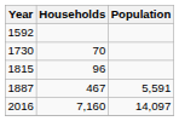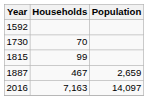 <table class="wikitable">
 <tr>
 <th>Year</th>
 <th>Households</th>
 <th>Population</th>
 </tr>
 <tr>
 <td>1592</td>
 <td style="text-align:right"></td>
 <td style="text-align:right"></td>
 </tr>
 <tr>
 <td>1730</td>
 <td style="text-align:right">70</td>
 <td style="text-align:right"></td>
 </tr>
 <tr>
 <td>1815</td>
-<td style="text-align:right">96</td>
+<td style="text-align:right">99</td>
 <td style="text-align:right"></td>
 </tr>
 <tr>
 <td>1887</td>
 <td style="text-align:right">467</td>
-<td style="text-align:right">5,591</td>
+<td style="text-align:right">2,659</td>
 </tr>
 <tr>
 <td>2016</td>
-<td style="text-align:right">7,160</td>
+<td style="text-align:right">7,163</td>
 <td style="text-align:right">14,097</td>
 </tr>
 <tr>
 </tr>
 </table>
